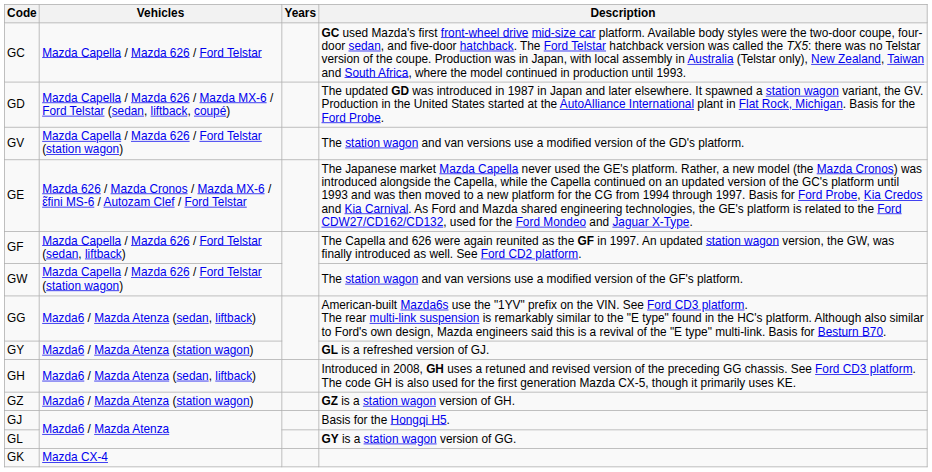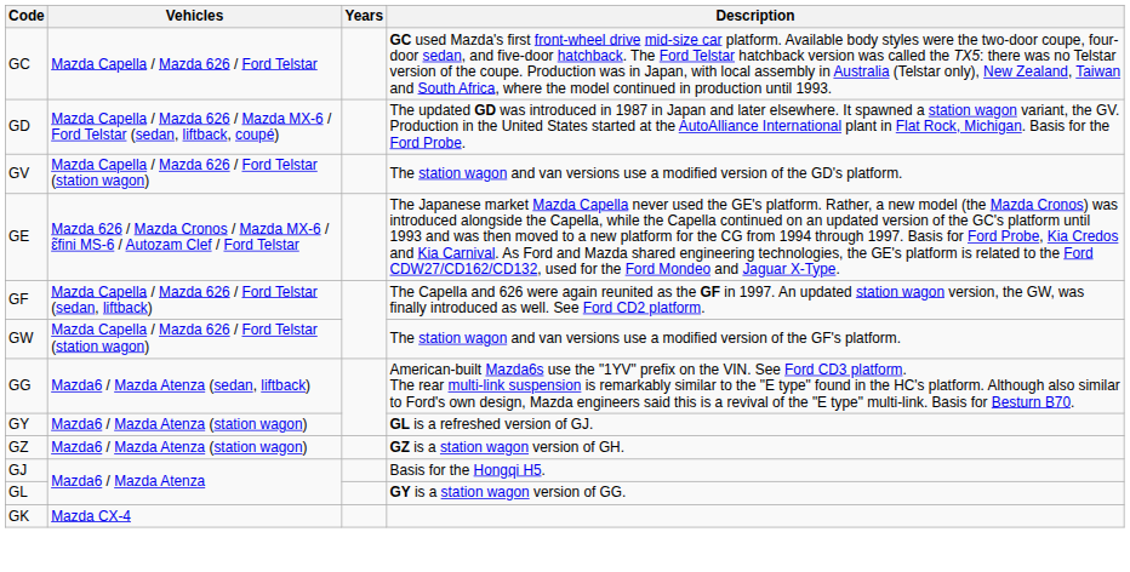 <table class="wikitable">
 <tr>
 <th>Code</th>
 <th style=width:20em>Vehicles</th>
 <th>Years</th>
 <th>Description</th>
 </tr>
 <tr>
 <td>GC</td>
 <td><a href='#'>Mazda Capella</a> / <a href='#'>Mazda 626</a> / <a href='#'>Ford Telstar</a></td>
 <td></td>
 <td><strong>GC</strong> used Mazda's first <a href='#'>front-wheel drive</a> <a href='#'>mid-size car</a> platform. Available body styles were the two-door coupe, four-door <a href='#'>sedan</a>, and five-door <a href='#'>hatchback</a>. The <a href='#'>Ford Telstar</a> hatchback version was called the <em>TX5</em>: there was no Telstar version of the coupe. Production was in Japan, with local assembly in <a href='#'>Australia</a> (Telstar only), <a href='#'>New Zealand</a>, <a href='#'>Taiwan</a> and <a href='#'>South Africa</a>, where the model continued in production until 1993.</td>
 </tr>
 <tr>
 <td>GD</td>
 <td><a href='#'>Mazda Capella</a> / <a href='#'>Mazda 626</a> / <a href='#'>Mazda MX-6</a> / <a href='#'>Ford Telstar</a> (<a href='#'>sedan</a>, <a href='#'>liftback</a>, <a href='#'>coupé</a>)</td>
 <td></td>
 <td>The updated <strong>GD</strong> was introduced in 1987 in Japan and later elsewhere. It spawned a <a href='#'>station wagon</a> variant, the GV. Production in the United States started at the <a href='#'>AutoAlliance International</a> plant in <a href='#'>Flat Rock, Michigan</a>. Basis for the <a href='#'>Ford Probe</a>.</td>
 </tr>
 <tr>
 <td>GV</td>
 <td><a href='#'>Mazda Capella</a> / <a href='#'>Mazda 626</a> / <a href='#'>Ford Telstar</a> (<a href='#'>station wagon</a>)</td>
 <td></td>
 <td>The <a href='#'>station wagon</a> and van versions use a modified version of the GD's platform.</td>
 </tr>
 <tr>
 <td>GE</td>
 <td><a href='#'>Mazda 626</a> / <a href='#'>Mazda Cronos</a> / <a href='#'>Mazda MX-6</a> / <a href='#'>ɛ̃fini MS-6</a> / <a href='#'>Autozam Clef</a> / <a href='#'>Ford Telstar</a></td>
 <td></td>
 <td>The Japanese market <a href='#'>Mazda Capella</a> never used the GE's platform. Rather, a new model (the <a href='#'>Mazda Cronos</a>) was introduced alongside the Capella, while the Capella continued on an updated version of the GC's platform until 1993 and was then moved to a new platform for the CG from 1994 through 1997. Basis for <a href='#'>Ford Probe</a>, <a href='#'>Kia Credos</a> and <a href='#'>Kia Carnival</a>. As Ford and Mazda shared engineering technologies, the GE's platform is related to the <a href='#'>Ford CDW27/CD162/CD132</a>, used for the <a href='#'>Ford Mondeo</a> and <a href='#'>Jaguar X-Type</a>.</td>
 </tr>
 <tr>
 <td>GF</td>
 <td><a href='#'>Mazda Capella</a> / <a href='#'>Mazda 626</a> / <a href='#'>Ford Telstar</a> (<a href='#'>sedan</a>, <a href='#'>liftback</a>)</td>
 <td rowspan="2"></td>
 <td>The Capella and 626 were again reunited as the <strong>GF</strong> in 1997. An updated <a href='#'>station wagon</a> version, the GW, was finally introduced as well. See <a href='#'>Ford CD2 platform</a>.</td>
 </tr>
 <tr>
 <td>GW</td>
 <td><a href='#'>Mazda Capella</a> / <a href='#'>Mazda 626</a> / <a href='#'>Ford Telstar</a> (<a href='#'>station wagon</a>)</td>
 <td>The <a href='#'>station wagon</a> and van versions use a modified version of the GF's platform.</td>
 </tr>
 <tr>
 <td>GG</td>
 <td><a href='#'>Mazda6</a> / <a href='#'>Mazda Atenza</a> (<a href='#'>sedan</a>, <a href='#'>liftback</a>)</td>
 <td rowspan="2"></td>
 <td>American-built <a href='#'>Mazda6s</a> use the "1YV" prefix on the VIN. See <a href='#'>Ford CD3 platform</a>.<br>The rear <a href='#'>multi-link suspension</a> is remarkably similar to the "E type" found in the HC's platform. Although also similar to Ford's own design, Mazda engineers said this is a revival of the "E type" multi-link. Basis for <a href='#'>Besturn B70</a>.</td>
 </tr>
 <tr>
 <td>GY</td>
 <td><a href='#'>Mazda6</a> / <a href='#'>Mazda Atenza</a> (<a href='#'>station wagon</a>)</td>
 <td><strong>GL</strong> is a refreshed version of GJ.</td>
 </tr>
 <tr>
-<td>GH</td>
-<td><a href='#'>Mazda6</a> / <a href='#'>Mazda Atenza</a> (<a href='#'>sedan</a>, <a href='#'>liftback</a>)</td>
-<td></td>
-<td>Introduced in 2008, <strong>GH</strong> uses a retuned and revised version of the preceding GG chassis. See <a href='#'>Ford CD3 platform</a>. The code GH is also used for the first generation Mazda CX-5, though it primarily uses KE.</td>
-</tr>
-<tr>
 <td>GZ</td>
 <td><a href='#'>Mazda6</a> / <a href='#'>Mazda Atenza</a> (<a href='#'>station wagon</a>)</td>
 <td></td>
 <td><strong>GZ</strong> is a <a href='#'>station wagon</a> version of GH.</td>
 </tr>
 <tr>
 <td>GJ</td>
 <td rowspan="2"><a href='#'>Mazda6</a> / <a href='#'>Mazda Atenza</a></td>
 <td></td>
 <td>Basis for the <a href='#'>Hongqi H5</a>.</td>
 </tr>
 <tr>
 <td>GL</td>
 <td></td>
 <td><strong>GY</strong> is a <a href='#'>station wagon</a> version of GG.</td>
 </tr>
 <tr>
 <td>GK</td>
 <td><a href='#'>Mazda CX-4</a></td>
 <td></td>
 <td></td>
 </tr>
 </table>
